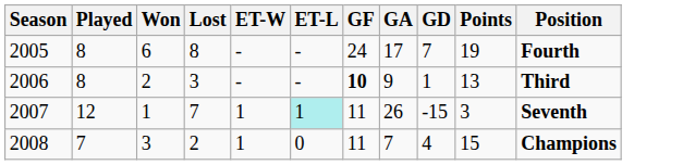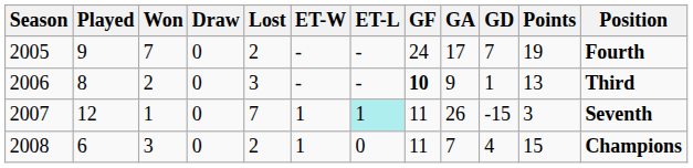 <table class="wikitable">
 <tr>
 <th>Season</th>
 <th>Played</th>
 <th>Won</th>
+<th>Draw</th>
 <th>Lost</th>
 <th>ET-W</th>
 <th>ET-L</th>
 <th>GF</th>
 <th>GA</th>
 <th>GD</th>
 <th>Points</th>
 <th>Position</th>
 </tr>
 <tr>
 <td>2005</td>
-<td>8</td>
-<td>6</td>
-<td>8</td>
+<td>9</td>
+<td>7</td>
+<td>0</td>
+<td>2</td>
 <td>-</td>
 <td>-</td>
 <td>24</td>
 <td>17</td>
 <td>7</td>
 <td>19</td>
 <td><strong>Fourth</strong></td>
 </tr>
 <tr>
 <td>2006</td>
 <td>8</td>
 <td>2</td>
+<td>0</td>
 <td>3</td>
 <td>-</td>
 <td>-</td>
 <td><strong>10</strong></td>
 <td>9</td>
 <td>1</td>
 <td>13</td>
 <td><strong>Third</strong></td>
 </tr>
 <tr>
 <td>2007</td>
 <td>12</td>
 <td>1</td>
+<td>0</td>
 <td>7</td>
 <td>1</td>
 <td style="background: paleturquoise;">1</td>
 <td>11</td>
 <td>26</td>
 <td>-15</td>
 <td>3</td>
 <td><strong>Seventh</strong></td>
 </tr>
 <tr>
 <td>2008</td>
-<td>7</td>
+<td>6</td>
 <td>3</td>
+<td>0</td>
 <td>2</td>
 <td>1</td>
 <td>0</td>
 <td>11</td>
 <td>7</td>
 <td>4</td>
 <td>15</td>
 <td><strong>Champions</strong></td>
 </tr>
 </table>
